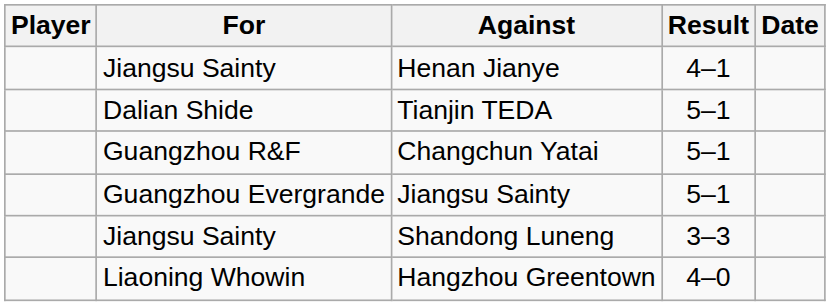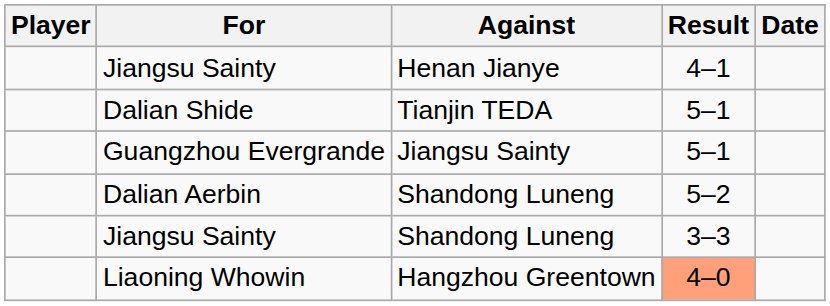 <table class="wikitable sortable">
 <tr>
 <th>Player</th>
 <th>For</th>
 <th>Against</th>
 <th style="text-align:center;">Result</th>
 <th>Date</th>
 </tr>
 <tr>
 <td> </td>
 <td>Jiangsu Sainty</td>
 <td>Henan Jianye</td>
 <td style="text-align:center;">4–1</td>
 <td></td>
 </tr>
 <tr>
 <td> </td>
 <td>Dalian Shide</td>
 <td>Tianjin TEDA</td>
 <td style="text-align:center;">5–1</td>
 <td></td>
 </tr>
 <tr>
 <td> </td>
-<td>Guangzhou R&F</td>
-<td>Changchun Yatai</td>
+<td>Guangzhou Evergrande</td>
+<td>Jiangsu Sainty</td>
 <td style="text-align:center;">5–1</td>
 <td></td>
 </tr>
 <tr>
 <td> </td>
-<td>Guangzhou Evergrande</td>
-<td>Jiangsu Sainty</td>
-<td style="text-align:center;">5–1</td>
+<td>Dalian Aerbin</td>
+<td>Shandong Luneng</td>
+<td style="text-align:center;">5–2</td>
 <td></td>
 </tr>
 <tr>
 <td> </td>
 <td>Jiangsu Sainty</td>
 <td>Shandong Luneng</td>
 <td style="text-align:center;">3–3</td>
 <td></td>
 </tr>
 <tr>
 <td> </td>
 <td>Liaoning Whowin</td>
 <td>Hangzhou Greentown</td>
-<td style="text-align:center;">4–0</td>
+<td style="background: lightsalmon; text-align:center;">4–0</td>
 <td></td>
 </tr>
 </table>
